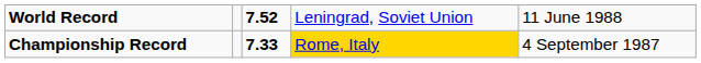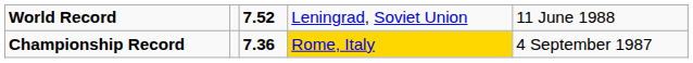 <table class="wikitable" width=75%>
 <tr>
 <td><strong>World Record</strong></td>
 <td></td>
 <td><strong>7.52</strong></td>
 <td><a href='#'>Leningrad</a>, <a href='#'>Soviet Union</a></td>
 <td>11 June 1988</td>
 </tr>
 <tr>
 <td><strong>Championship Record</strong></td>
 <td></td>
-<td><strong>7.33</strong></td>
+<td><strong>7.36</strong></td>
 <td style="background: gold;"><a href='#'>Rome, Italy</a></td>
 <td>4 September 1987</td>
 </tr>
 </table>
